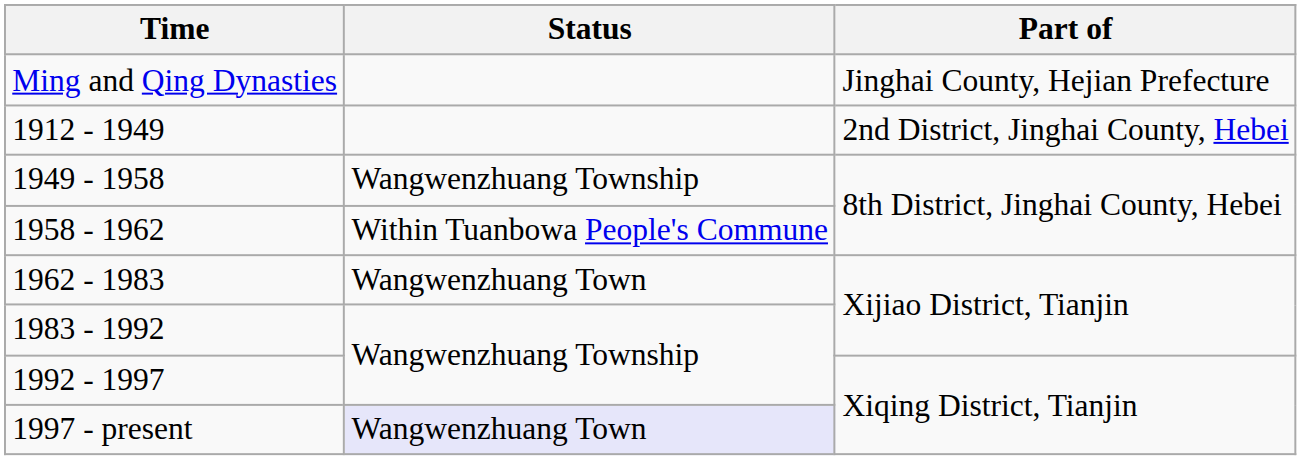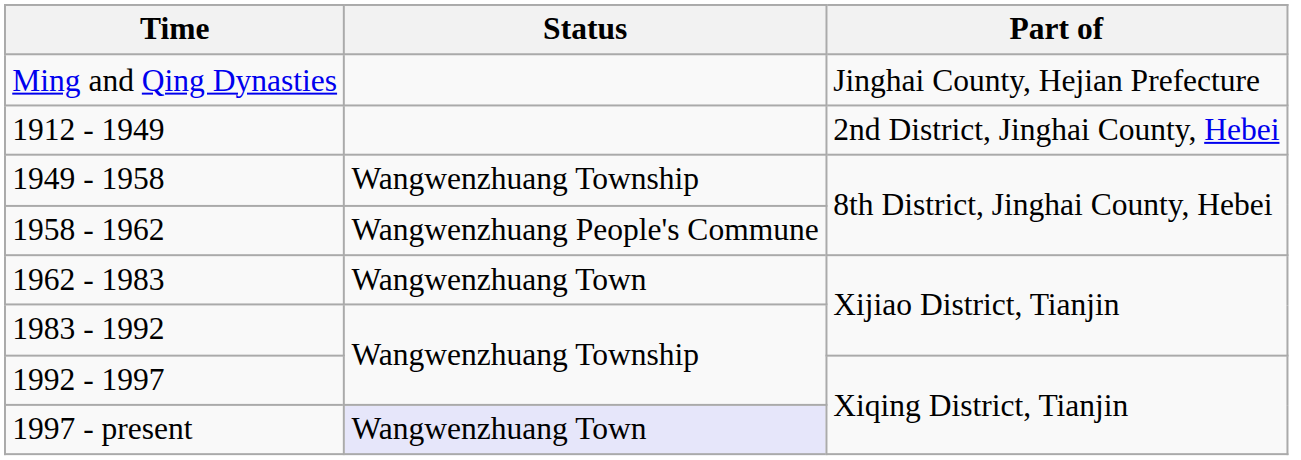 <table class="wikitable">
 <tr>
 <th>Time</th>
 <th>Status</th>
 <th>Part of</th>
 </tr>
 <tr>
 <td><a href='#'>Ming</a> and <a href='#'>Qing Dynasties</a></td>
 <td></td>
 <td>Jinghai County, Hejian Prefecture</td>
 </tr>
 <tr>
 <td>1912 - 1949</td>
 <td></td>
 <td>2nd District, Jinghai County, <a href='#'>Hebei</a></td>
 </tr>
 <tr>
 <td>1949 - 1958</td>
 <td>Wangwenzhuang Township</td>
 <td rowspan="2">8th District, Jinghai County, Hebei</td>
 </tr>
 <tr>
 <td>1958 - 1962</td>
-<td>Within Tuanbowa <a href='#'>People's Commune</a></td>
+<td>Wangwenzhuang People's Commune</td>
 </tr>
 <tr>
 <td>1962 - 1983</td>
 <td>Wangwenzhuang Town</td>
 <td rowspan="2">Xijiao District, Tianjin</td>
 </tr>
 <tr>
 <td>1983 - 1992</td>
 <td rowspan="2">Wangwenzhuang Township</td>
 </tr>
 <tr>
 <td>1992 - 1997</td>
 <td rowspan="2">Xiqing District, Tianjin</td>
 </tr>
 <tr>
 <td>1997 - present</td>
 <td style="background: lavender;">Wangwenzhuang Town</td>
 </tr>
 </table>
